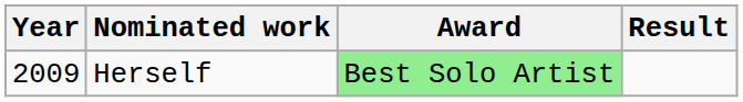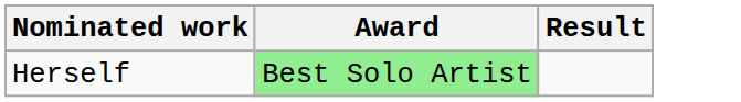 <table class="wikitable">
 <tr>
-<th>Year</th>
 <th>Nominated work</th>
 <th>Award</th>
 <th>Result</th>
 </tr>
 <tr>
-<td>2009</td>
 <td>Herself</td>
 <td style="background: lightgreen;">Best Solo Artist</td>
 <td></td>
 </tr>
 </table>
